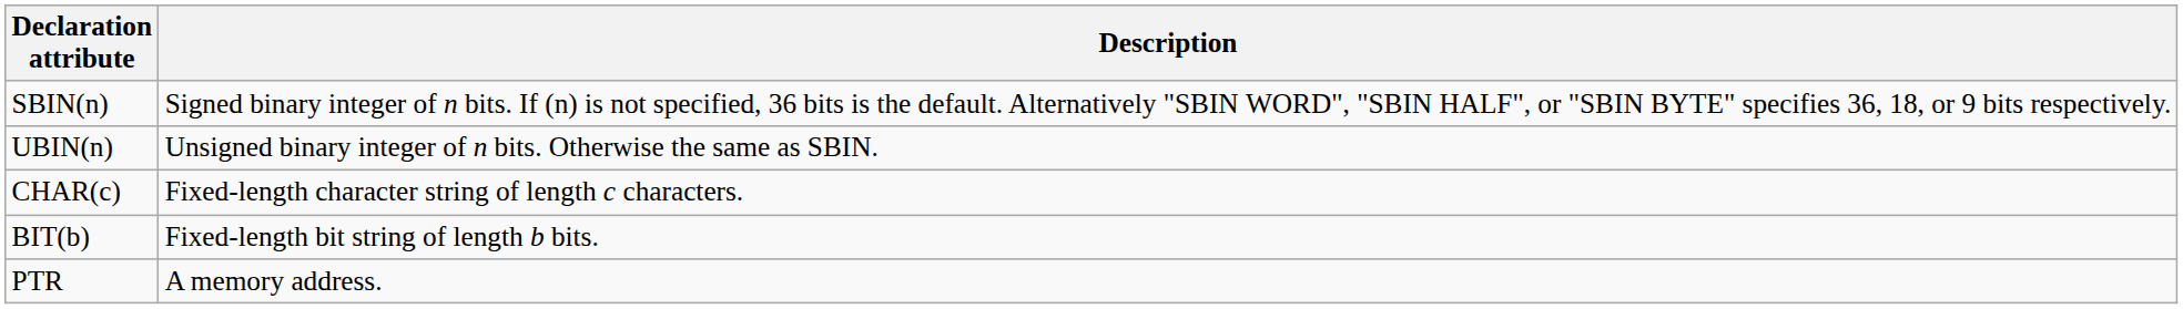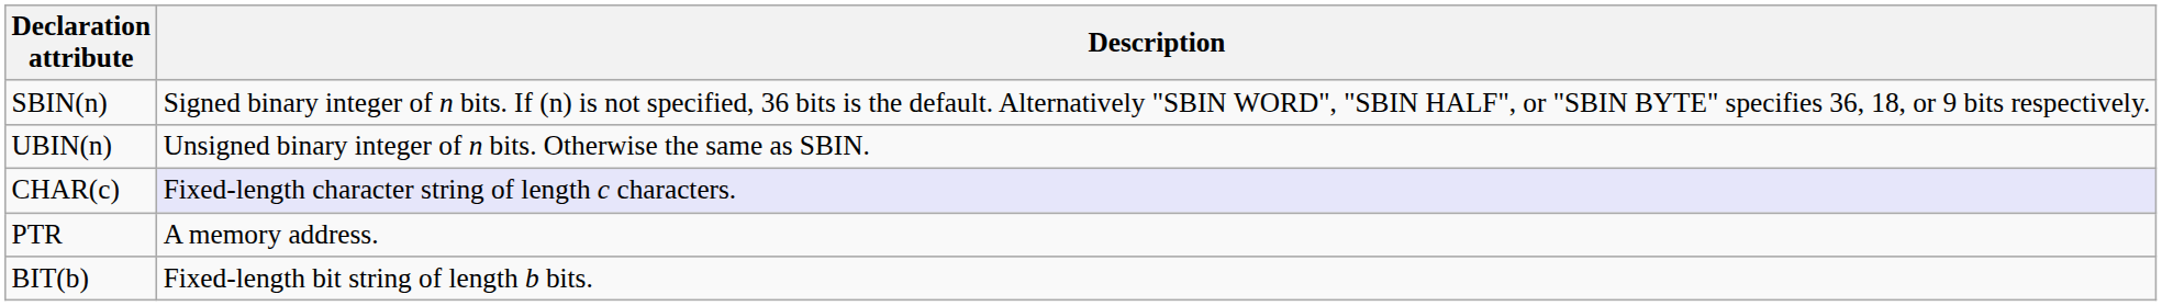 <table class="wikitable">
 <tr>
 <th>Declaration<br>attribute</th>
 <th>Description</th>
 </tr>
 <tr>
 <td>SBIN(n)</td>
 <td>Signed binary integer of <em>n</em> bits.  If (n) is not specified, 36 bits is the default. Alternatively "SBIN WORD", "SBIN HALF", or "SBIN BYTE" specifies 36, 18, or 9 bits respectively.</td>
 </tr>
 <tr>
 <td>UBIN(n)</td>
 <td>Unsigned binary integer of <em>n</em> bits.  Otherwise the same as SBIN.</td>
 </tr>
 <tr>
 <td>CHAR(c)</td>
-<td>Fixed-length character string of length <em>c</em> characters.</td>
+<td style="background: lavender;">Fixed-length character string of length <em>c</em> characters.</td>
+</tr>
+<tr>
+<td>PTR</td>
+<td>A memory address.</td>
 </tr>
 <tr>
 <td>BIT(b)</td>
 <td>Fixed-length bit string of length <em>b</em> bits.</td>
 </tr>
-<tr>
-<td>PTR</td>
-<td>A memory address.</td>
-</tr>
 </table>
